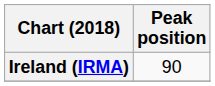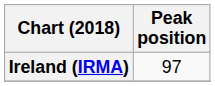 <table class="wikitable sortable plainrowheaders" style="text-align:center">
 <tr>
 <th scope="col">Chart (2018)</th>
 <th scope="col">Peak<br>position</th>
 </tr>
 <tr>
 <th scope="row">Ireland (<a href='#'>IRMA</a>)</th>
-<td>90</td>
+<td>97</td>
 </tr>
 <tr>
 </tr>
 <tr>
 </tr>
 </table>
